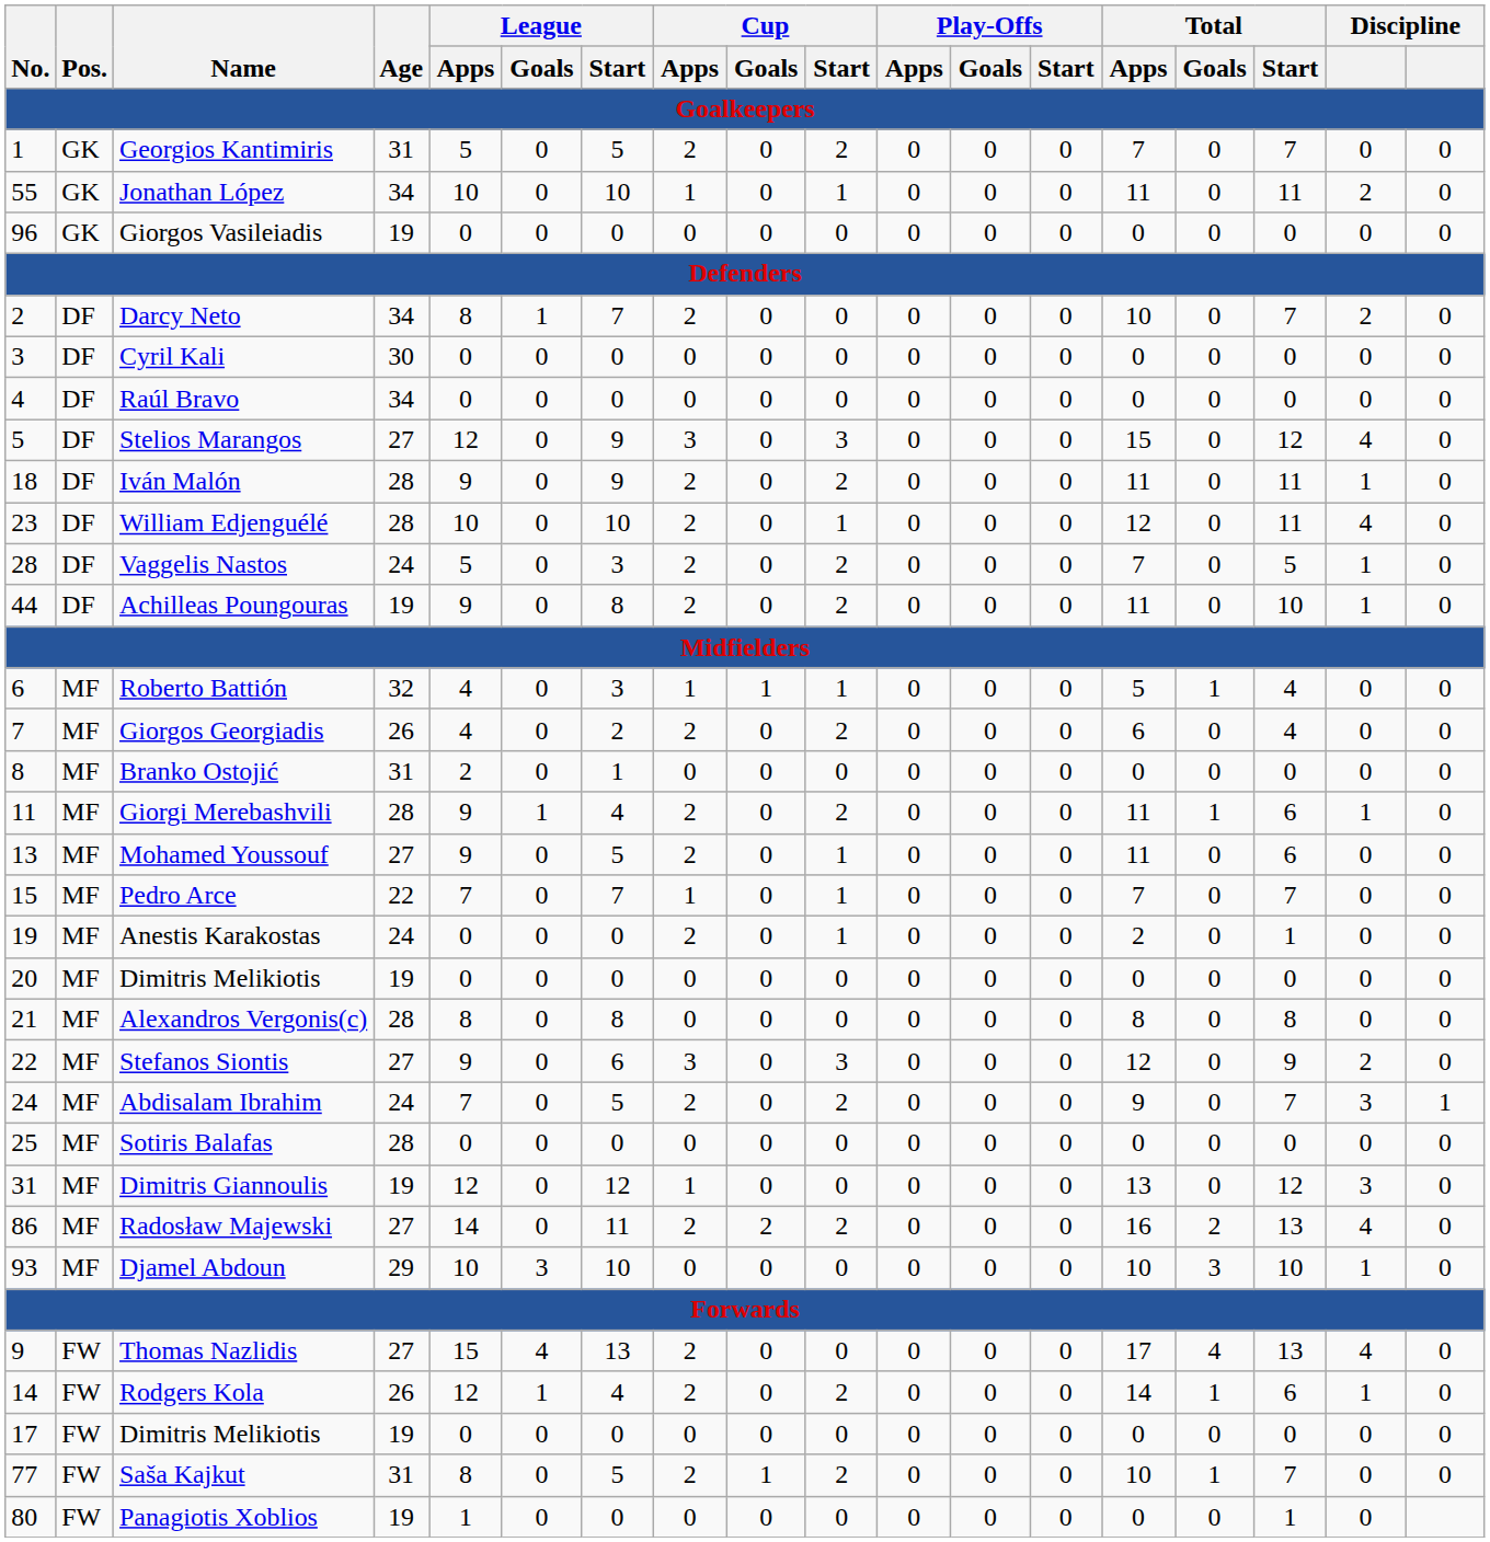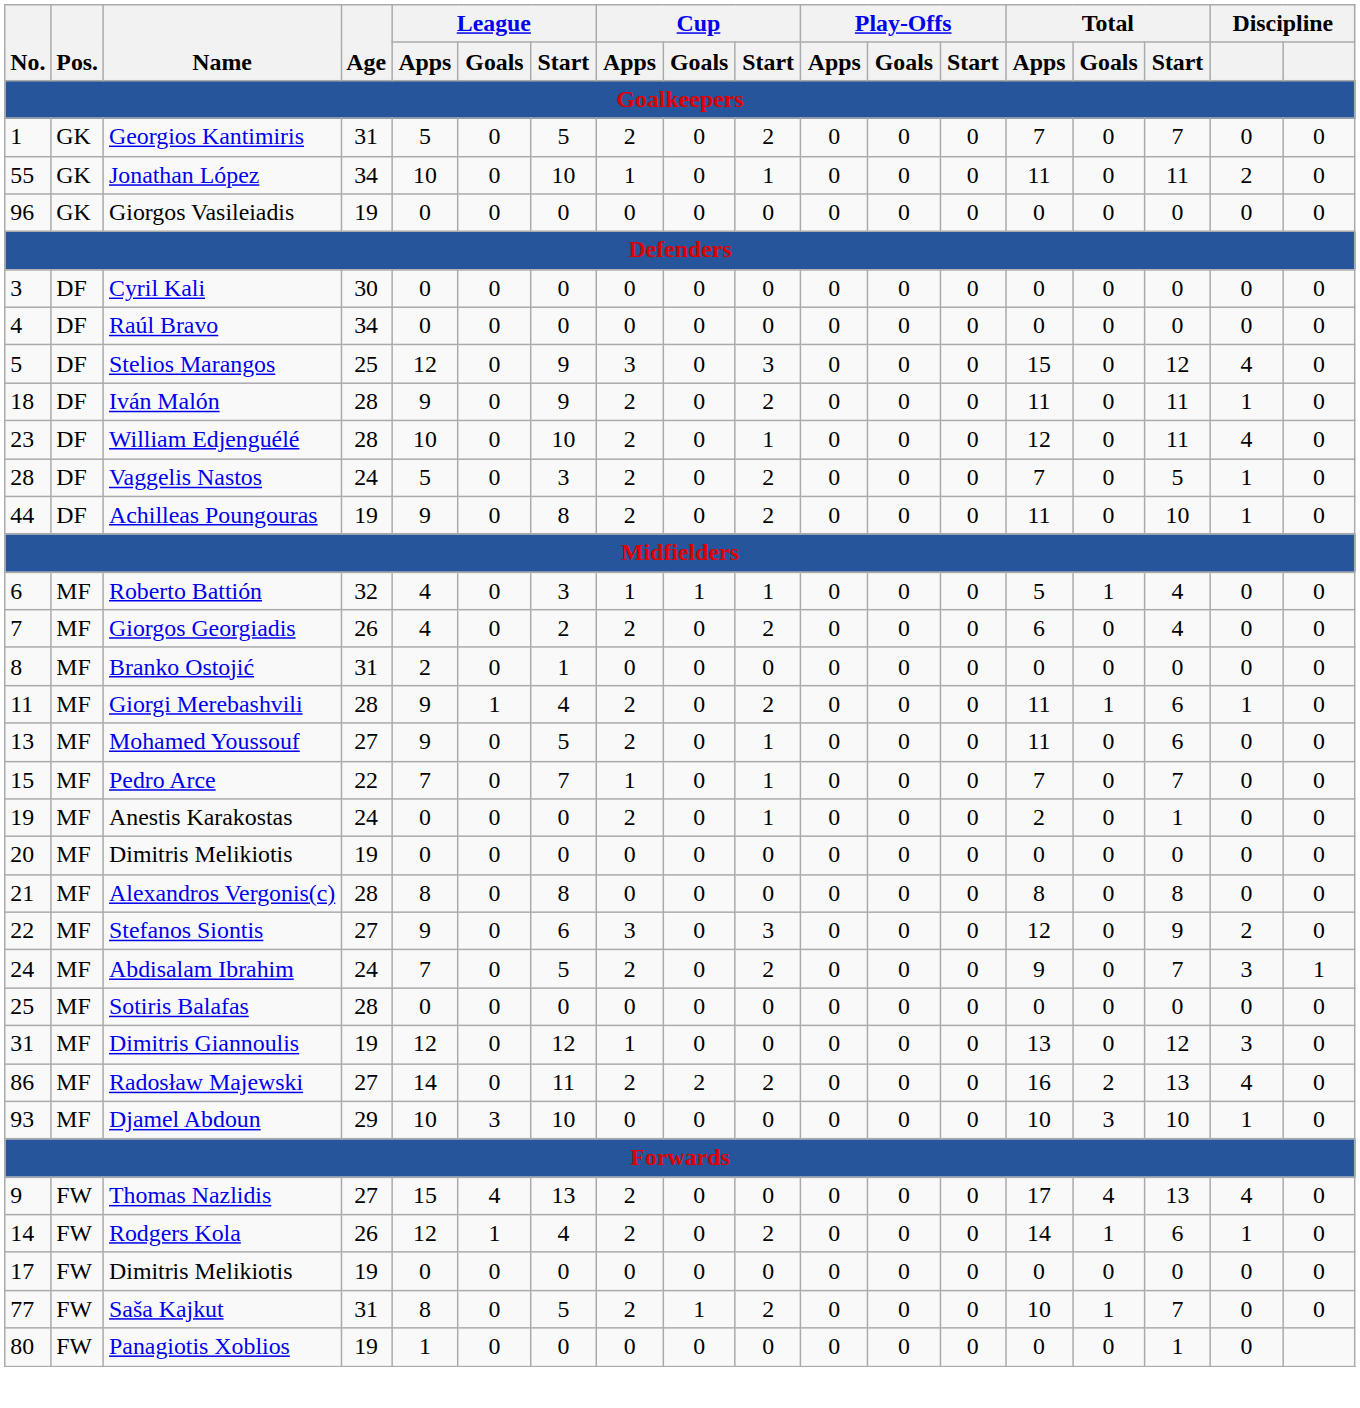 <table class="wikitable" style="text-align:center">
 <tr>
 <th rowspan="2" valign="bottom">No.</th>
 <th rowspan="2" valign="bottom">Pos.</th>
 <th rowspan="2" valign="bottom">Name</th>
 <th rowspan="2" valign="bottom">Age</th>
 <th colspan="3" width="130"><a href='#'>League</a></th>
 <th colspan="3" width="130"><a href='#'>Cup</a></th>
 <th colspan="3" width="130"><a href='#'>Play-Offs</a></th>
 <th colspan="3" width="130">Total</th>
 <th colspan="2" width="90">Discipline</th>
 </tr>
 <tr>
 <th>Apps</th>
 <th>Goals</th>
 <th>Start</th>
 <th>Apps</th>
 <th>Goals</th>
 <th>Start</th>
 <th>Apps</th>
 <th>Goals</th>
 <th>Start</th>
 <th>Apps</th>
 <th>Goals</th>
 <th>Start</th>
 <th></th>
 <th></th>
 </tr>
 <tr>
 <th colspan="18" style="background:#26559B; color:#DF0101; text-align:center;">Goalkeepers</th>
 </tr>
 <tr>
 <td align="left">1</td>
 <td align="left">GK</td>
 <td align="left"> <a href='#'>Georgios Kantimiris</a></td>
 <td>31</td>
 <td>5</td>
 <td>0</td>
 <td>5</td>
 <td>2</td>
 <td>0</td>
 <td>2</td>
 <td>0</td>
 <td>0</td>
 <td>0</td>
 <td>7</td>
 <td>0</td>
 <td>7</td>
 <td>0</td>
 <td>0</td>
 </tr>
 <tr>
 <td align="left">55</td>
 <td align="left">GK</td>
 <td align="left"> <a href='#'>Jonathan López</a></td>
 <td>34</td>
 <td>10</td>
 <td>0</td>
 <td>10</td>
 <td>1</td>
 <td>0</td>
 <td>1</td>
 <td>0</td>
 <td>0</td>
 <td>0</td>
 <td>11</td>
 <td>0</td>
 <td>11</td>
 <td>2</td>
 <td>0</td>
 </tr>
 <tr>
 <td align="left">96</td>
 <td align="left">GK</td>
 <td align="left"> Giorgos Vasileiadis</td>
 <td>19</td>
 <td>0</td>
 <td>0</td>
 <td>0</td>
 <td>0</td>
 <td>0</td>
 <td>0</td>
 <td>0</td>
 <td>0</td>
 <td>0</td>
 <td>0</td>
 <td>0</td>
 <td>0</td>
 <td>0</td>
 <td>0</td>
 </tr>
 <tr>
 <th colspan="18" style="background:#26559B; color:#DF0101; text-align:center;">Defenders</th>
 </tr>
 <tr>
-<td align="left">2</td>
-<td align="left">DF</td>
-<td align="left"> <a href='#'>Darcy Neto</a></td>
-<td>34</td>
-<td>8</td>
-<td>1</td>
-<td>7</td>
-<td>2</td>
-<td>0</td>
-<td>0</td>
-<td>0</td>
-<td>0</td>
-<td>0</td>
-<td>10</td>
-<td>0</td>
-<td>7</td>
-<td>2</td>
-<td>0</td>
-</tr>
-<tr>
 <td align="left">3</td>
 <td align="left">DF</td>
 <td align="left"> <a href='#'>Cyril Kali</a></td>
 <td>30</td>
 <td>0</td>
 <td>0</td>
 <td>0</td>
 <td>0</td>
 <td>0</td>
 <td>0</td>
 <td>0</td>
 <td>0</td>
 <td>0</td>
 <td>0</td>
 <td>0</td>
 <td>0</td>
 <td>0</td>
 <td>0</td>
 </tr>
 <tr>
 <td align="left">4</td>
 <td align="left">DF</td>
 <td align="left"> <a href='#'>Raúl Bravo</a></td>
 <td>34</td>
 <td>0</td>
 <td>0</td>
 <td>0</td>
 <td>0</td>
 <td>0</td>
 <td>0</td>
 <td>0</td>
 <td>0</td>
 <td>0</td>
 <td>0</td>
 <td>0</td>
 <td>0</td>
 <td>0</td>
 <td>0</td>
 </tr>
 <tr>
 <td align="left">5</td>
 <td align="left">DF</td>
 <td align="left"> <a href='#'>Stelios Marangos</a></td>
-<td>27</td>
+<td>25</td>
 <td>12</td>
 <td>0</td>
 <td>9</td>
 <td>3</td>
 <td>0</td>
 <td>3</td>
 <td>0</td>
 <td>0</td>
 <td>0</td>
 <td>15</td>
 <td>0</td>
 <td>12</td>
 <td>4</td>
 <td>0</td>
 </tr>
 <tr>
 <td align="left">18</td>
 <td align="left">DF</td>
 <td align="left"> <a href='#'>Iván Malón</a></td>
 <td>28</td>
 <td>9</td>
 <td>0</td>
 <td>9</td>
 <td>2</td>
 <td>0</td>
 <td>2</td>
 <td>0</td>
 <td>0</td>
 <td>0</td>
 <td>11</td>
 <td>0</td>
 <td>11</td>
 <td>1</td>
 <td>0</td>
 </tr>
 <tr>
 <td align="left">23</td>
 <td align="left">DF</td>
 <td align="left"> <a href='#'>William Edjenguélé</a></td>
 <td>28</td>
 <td>10</td>
 <td>0</td>
 <td>10</td>
 <td>2</td>
 <td>0</td>
 <td>1</td>
 <td>0</td>
 <td>0</td>
 <td>0</td>
 <td>12</td>
 <td>0</td>
 <td>11</td>
 <td>4</td>
 <td>0</td>
 </tr>
 <tr>
 <td align="left">28</td>
 <td align="left">DF</td>
 <td align="left"> <a href='#'>Vaggelis Nastos</a></td>
 <td>24</td>
 <td>5</td>
 <td>0</td>
 <td>3</td>
 <td>2</td>
 <td>0</td>
 <td>2</td>
 <td>0</td>
 <td>0</td>
 <td>0</td>
 <td>7</td>
 <td>0</td>
 <td>5</td>
 <td>1</td>
 <td>0</td>
 </tr>
 <tr>
 <td align="left">44</td>
 <td align="left">DF</td>
 <td align="left"> <a href='#'>Achilleas Poungouras</a></td>
 <td>19</td>
 <td>9</td>
 <td>0</td>
 <td>8</td>
 <td>2</td>
 <td>0</td>
 <td>2</td>
 <td>0</td>
 <td>0</td>
 <td>0</td>
 <td>11</td>
 <td>0</td>
 <td>10</td>
 <td>1</td>
 <td>0</td>
 </tr>
 <tr>
 <th colspan="18" style="background:#26559B; color:#DF0101; text-align:center;">Midfielders</th>
 </tr>
 <tr>
 <td align="left">6</td>
 <td align="left">MF</td>
 <td align="left"> <a href='#'>Roberto Battión</a></td>
 <td>32</td>
 <td>4</td>
 <td>0</td>
 <td>3</td>
 <td>1</td>
 <td>1</td>
 <td>1</td>
 <td>0</td>
 <td>0</td>
 <td>0</td>
 <td>5</td>
 <td>1</td>
 <td>4</td>
 <td>0</td>
 <td>0</td>
 </tr>
 <tr>
 <td align="left">7</td>
 <td align="left">MF</td>
 <td align="left"> <a href='#'>Giorgos Georgiadis</a></td>
 <td>26</td>
 <td>4</td>
 <td>0</td>
 <td>2</td>
 <td>2</td>
 <td>0</td>
 <td>2</td>
 <td>0</td>
 <td>0</td>
 <td>0</td>
 <td>6</td>
 <td>0</td>
 <td>4</td>
 <td>0</td>
 <td>0</td>
 </tr>
 <tr>
 <td align="left">8</td>
 <td align="left">MF</td>
 <td align="left"> <a href='#'>Branko Ostojić</a></td>
 <td>31</td>
 <td>2</td>
 <td>0</td>
 <td>1</td>
 <td>0</td>
 <td>0</td>
 <td>0</td>
 <td>0</td>
 <td>0</td>
 <td>0</td>
 <td>0</td>
 <td>0</td>
 <td>0</td>
 <td>0</td>
 <td>0</td>
 </tr>
 <tr>
 <td align="left">11</td>
 <td align="left">MF</td>
 <td align="left"> <a href='#'>Giorgi Merebashvili</a></td>
 <td>28</td>
 <td>9</td>
 <td>1</td>
 <td>4</td>
 <td>2</td>
 <td>0</td>
 <td>2</td>
 <td>0</td>
 <td>0</td>
 <td>0</td>
 <td>11</td>
 <td>1</td>
 <td>6</td>
 <td>1</td>
 <td>0</td>
 </tr>
 <tr>
 <td align="left">13</td>
 <td align="left">MF</td>
 <td align="left"> <a href='#'>Mohamed Youssouf</a></td>
 <td>27</td>
 <td>9</td>
 <td>0</td>
 <td>5</td>
 <td>2</td>
 <td>0</td>
 <td>1</td>
 <td>0</td>
 <td>0</td>
 <td>0</td>
 <td>11</td>
 <td>0</td>
 <td>6</td>
 <td>0</td>
 <td>0</td>
 </tr>
 <tr>
 <td align="left">15</td>
 <td align="left">MF</td>
 <td align="left"> <a href='#'>Pedro Arce</a></td>
 <td>22</td>
 <td>7</td>
 <td>0</td>
 <td>7</td>
 <td>1</td>
 <td>0</td>
 <td>1</td>
 <td>0</td>
 <td>0</td>
 <td>0</td>
 <td>7</td>
 <td>0</td>
 <td>7</td>
 <td>0</td>
 <td>0</td>
 </tr>
 <tr>
 <td align="left">19</td>
 <td align="left">MF</td>
 <td align="left"> Anestis Karakostas</td>
 <td>24</td>
 <td>0</td>
 <td>0</td>
 <td>0</td>
 <td>2</td>
 <td>0</td>
 <td>1</td>
 <td>0</td>
 <td>0</td>
 <td>0</td>
 <td>2</td>
 <td>0</td>
 <td>1</td>
 <td>0</td>
 <td>0</td>
 </tr>
 <tr>
 <td align="left">20</td>
 <td align="left">MF</td>
 <td align="left"> Dimitris Melikiotis</td>
 <td>19</td>
 <td>0</td>
 <td>0</td>
 <td>0</td>
 <td>0</td>
 <td>0</td>
 <td>0</td>
 <td>0</td>
 <td>0</td>
 <td>0</td>
 <td>0</td>
 <td>0</td>
 <td>0</td>
 <td>0</td>
 <td>0</td>
 </tr>
 <tr>
 <td align="left">21</td>
 <td align="left">MF</td>
 <td align="left"> <a href='#'>Alexandros Vergonis</a><a href='#'>(c)</a></td>
 <td>28</td>
 <td>8</td>
 <td>0</td>
 <td>8</td>
 <td>0</td>
 <td>0</td>
 <td>0</td>
 <td>0</td>
 <td>0</td>
 <td>0</td>
 <td>8</td>
 <td>0</td>
 <td>8</td>
 <td>0</td>
 <td>0</td>
 </tr>
 <tr>
 <td align="left">22</td>
 <td align="left">MF</td>
 <td align="left"> <a href='#'>Stefanos Siontis</a></td>
 <td>27</td>
 <td>9</td>
 <td>0</td>
 <td>6</td>
 <td>3</td>
 <td>0</td>
 <td>3</td>
 <td>0</td>
 <td>0</td>
 <td>0</td>
 <td>12</td>
 <td>0</td>
 <td>9</td>
 <td>2</td>
 <td>0</td>
 </tr>
 <tr>
 <td align="left">24</td>
 <td align="left">MF</td>
 <td align="left"> <a href='#'>Abdisalam Ibrahim</a></td>
 <td>24</td>
 <td>7</td>
 <td>0</td>
 <td>5</td>
 <td>2</td>
 <td>0</td>
 <td>2</td>
 <td>0</td>
 <td>0</td>
 <td>0</td>
 <td>9</td>
 <td>0</td>
 <td>7</td>
 <td>3</td>
 <td>1</td>
 </tr>
 <tr>
 <td align="left">25</td>
 <td align="left">MF</td>
 <td align="left"> <a href='#'>Sotiris Balafas</a></td>
 <td>28</td>
 <td>0</td>
 <td>0</td>
 <td>0</td>
 <td>0</td>
 <td>0</td>
 <td>0</td>
 <td>0</td>
 <td>0</td>
 <td>0</td>
 <td>0</td>
 <td>0</td>
 <td>0</td>
 <td>0</td>
 <td>0</td>
 </tr>
 <tr>
 <td align="left">31</td>
 <td align="left">MF</td>
 <td align="left"> <a href='#'>Dimitris Giannoulis</a></td>
 <td>19</td>
 <td>12</td>
 <td>0</td>
 <td>12</td>
 <td>1</td>
 <td>0</td>
 <td>0</td>
 <td>0</td>
 <td>0</td>
 <td>0</td>
 <td>13</td>
 <td>0</td>
 <td>12</td>
 <td>3</td>
 <td>0</td>
 </tr>
 <tr>
 <td align="left">86</td>
 <td align="left">MF</td>
 <td align="left"> <a href='#'>Radosław Majewski</a></td>
 <td>27</td>
 <td>14</td>
 <td>0</td>
 <td>11</td>
 <td>2</td>
 <td>2</td>
 <td>2</td>
 <td>0</td>
 <td>0</td>
 <td>0</td>
 <td>16</td>
 <td>2</td>
 <td>13</td>
 <td>4</td>
 <td>0</td>
 </tr>
 <tr>
 <td align="left">93</td>
 <td align="left">MF</td>
 <td align="left"> <a href='#'>Djamel Abdoun</a></td>
 <td>29</td>
 <td>10</td>
 <td>3</td>
 <td>10</td>
 <td>0</td>
 <td>0</td>
 <td>0</td>
 <td>0</td>
 <td>0</td>
 <td>0</td>
 <td>10</td>
 <td>3</td>
 <td>10</td>
 <td>1</td>
 <td>0</td>
 </tr>
 <tr>
 <th colspan="18" style="background:#26559B; color:#DF0101; text-align:center;">Forwards</th>
 </tr>
 <tr>
 <td align="left">9</td>
 <td align="left">FW</td>
 <td align="left"> <a href='#'>Thomas Nazlidis</a></td>
 <td>27</td>
 <td>15</td>
 <td>4</td>
 <td>13</td>
 <td>2</td>
 <td>0</td>
 <td>0</td>
 <td>0</td>
 <td>0</td>
 <td>0</td>
 <td>17</td>
 <td>4</td>
 <td>13</td>
 <td>4</td>
 <td>0</td>
 </tr>
 <tr>
 <td align="left">14</td>
 <td align="left">FW</td>
 <td align="left"> <a href='#'>Rodgers Kola</a></td>
 <td>26</td>
 <td>12</td>
 <td>1</td>
 <td>4</td>
 <td>2</td>
 <td>0</td>
 <td>2</td>
 <td>0</td>
 <td>0</td>
 <td>0</td>
 <td>14</td>
 <td>1</td>
 <td>6</td>
 <td>1</td>
 <td>0</td>
 </tr>
 <tr>
 <td align="left">17</td>
 <td align="left">FW</td>
 <td align="left"> Dimitris Melikiotis</td>
 <td>19</td>
 <td>0</td>
 <td>0</td>
 <td>0</td>
 <td>0</td>
 <td>0</td>
 <td>0</td>
 <td>0</td>
 <td>0</td>
 <td>0</td>
 <td>0</td>
 <td>0</td>
 <td>0</td>
 <td>0</td>
 <td>0</td>
 </tr>
 <tr>
 <td align="left">77</td>
 <td align="left">FW</td>
 <td align="left"> <a href='#'>Saša Kajkut</a></td>
 <td>31</td>
 <td>8</td>
 <td>0</td>
 <td>5</td>
 <td>2</td>
 <td>1</td>
 <td>2</td>
 <td>0</td>
 <td>0</td>
 <td>0</td>
 <td>10</td>
 <td>1</td>
 <td>7</td>
 <td>0</td>
 <td>0</td>
 </tr>
 <tr>
 <td align="left">80</td>
 <td align="left">FW</td>
 <td align="left"> <a href='#'>Panagiotis Xoblios</a></td>
 <td>19</td>
 <td>1</td>
 <td>0</td>
 <td>0</td>
 <td>0</td>
 <td>0</td>
 <td>0</td>
 <td>0</td>
 <td>0</td>
 <td>0</td>
 <td 0>0</td>
 <td>0</td>
 <td>1</td>
 <td>0</td>
 </tr>
 </table>
